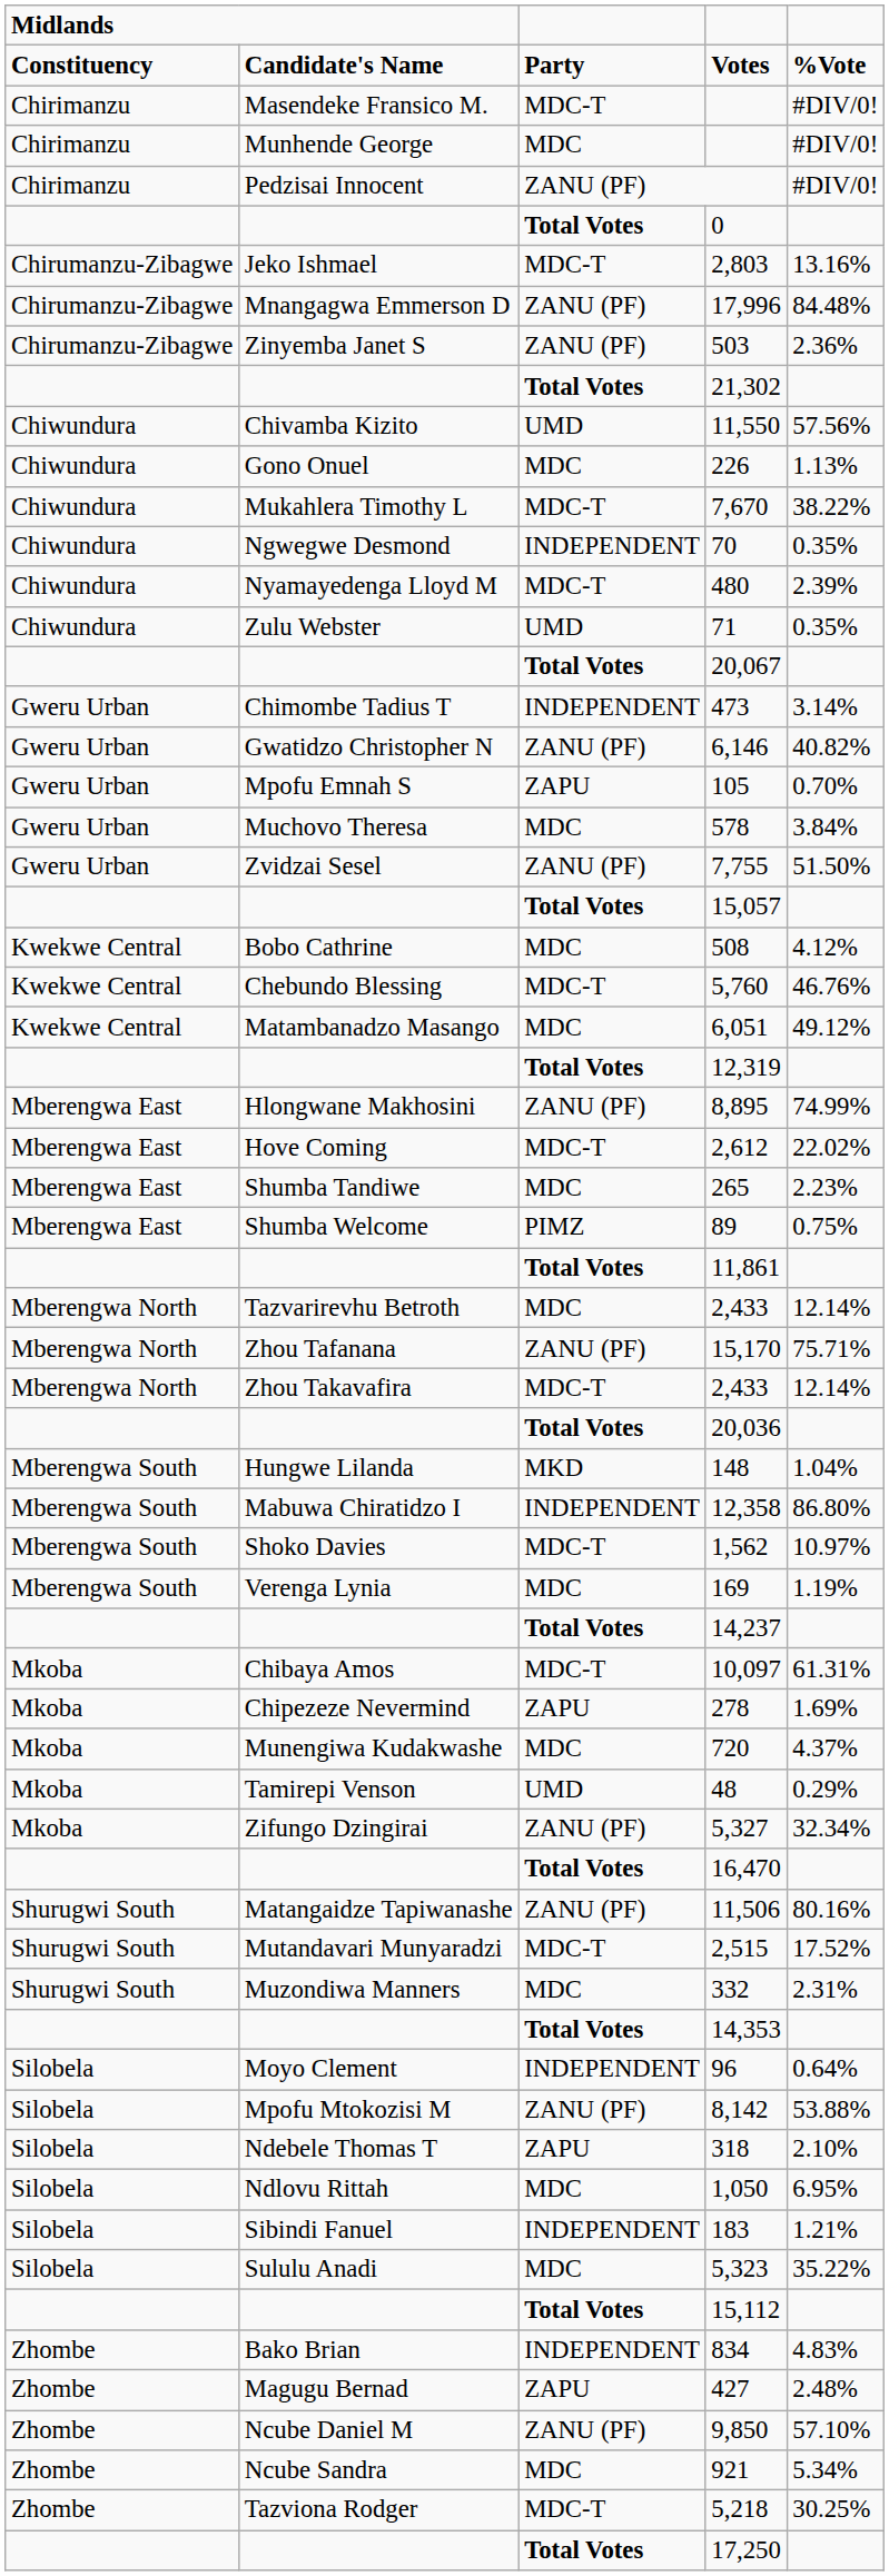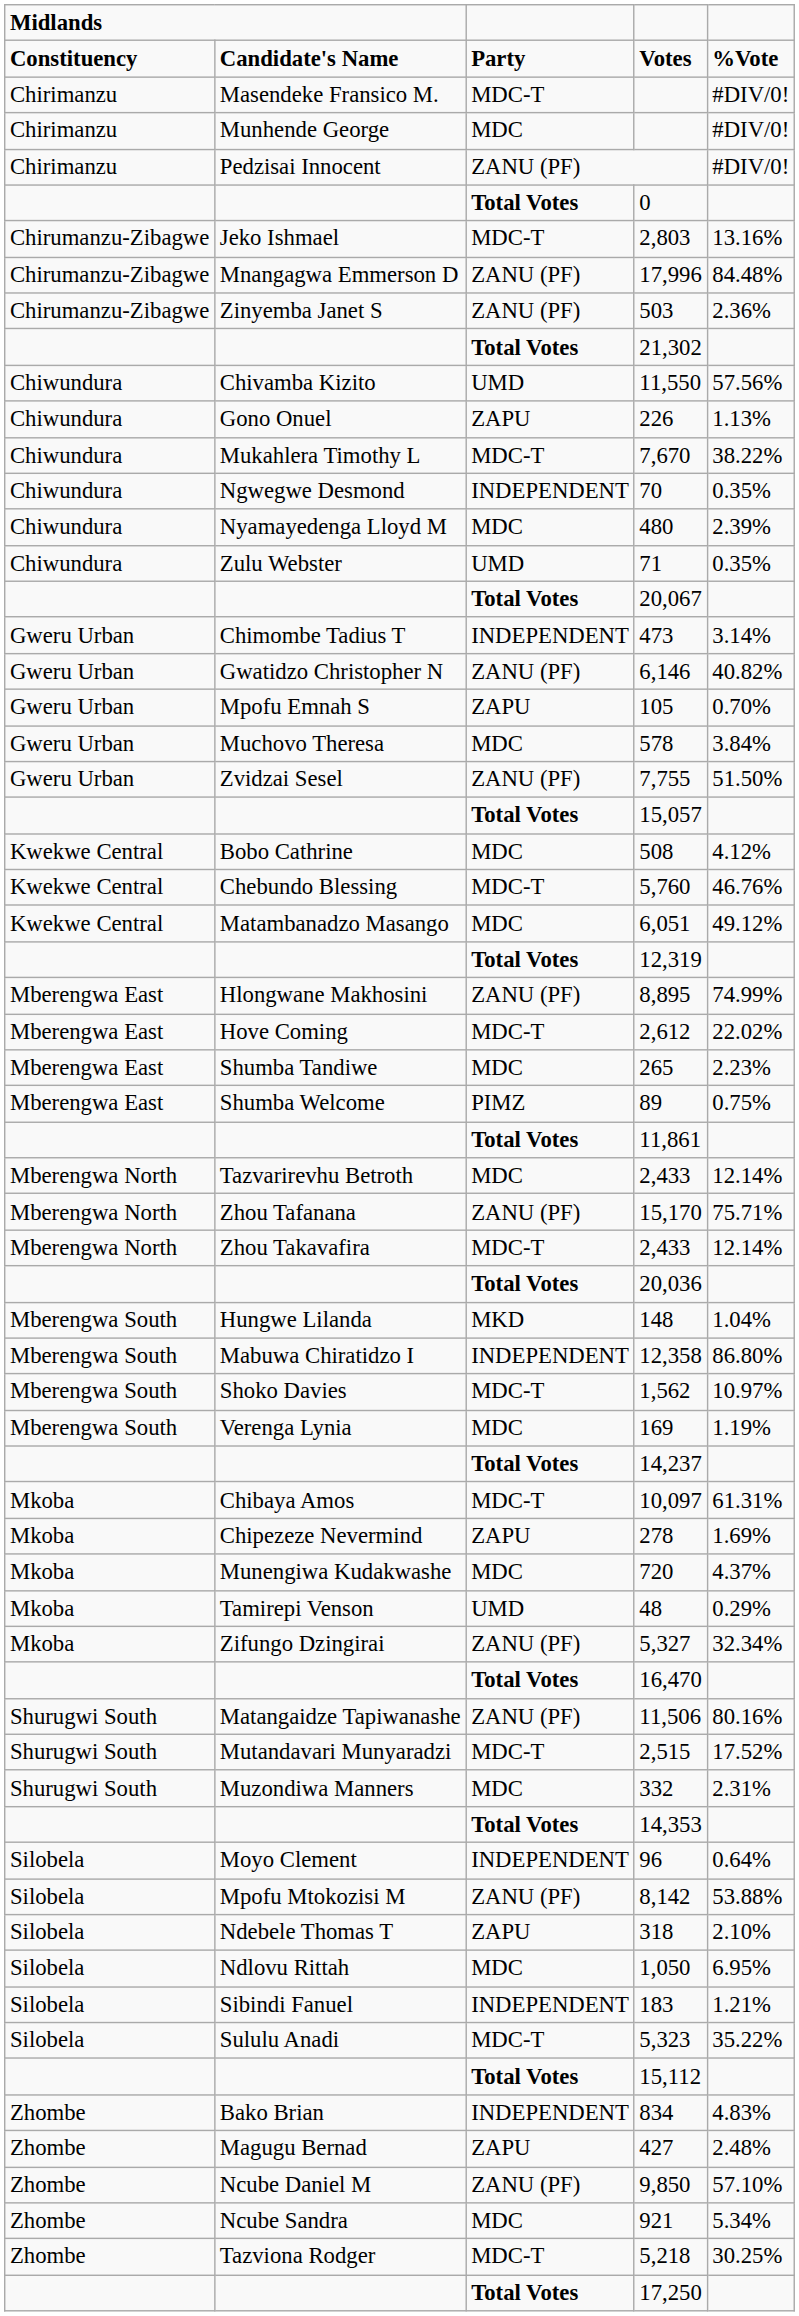 <table class="wikitable">
 <tr>
 <td colspan="2"><strong>Midlands</strong></td>
 <td></td>
 <td></td>
 <td></td>
 </tr>
 <tr>
 <td><strong>Constituency</strong></td>
 <td><strong>Candidate's Name</strong></td>
 <td><strong>Party</strong></td>
 <td><strong>Votes</strong></td>
 <td><strong>%Vote</strong></td>
 </tr>
 <tr>
 <td>Chirimanzu</td>
 <td>Masendeke Fransico M.</td>
 <td>MDC-T</td>
 <td></td>
 <td>#DIV/0!</td>
 </tr>
 <tr>
 <td>Chirimanzu</td>
 <td>Munhende George</td>
 <td>MDC</td>
 <td></td>
 <td>#DIV/0!</td>
 </tr>
 <tr>
 <td>Chirimanzu</td>
 <td>Pedzisai Innocent</td>
 <td colspan="2">ZANU (PF)</td>
 <td>#DIV/0!</td>
 </tr>
 <tr>
 <td></td>
 <td></td>
 <td><strong>Total Votes</strong></td>
 <td>0</td>
 <td></td>
 </tr>
 <tr>
 <td>Chirumanzu-Zibagwe</td>
 <td>Jeko Ishmael</td>
 <td>MDC-T</td>
 <td>2,803</td>
 <td>13.16%</td>
 </tr>
 <tr>
 <td>Chirumanzu-Zibagwe</td>
 <td>Mnangagwa Emmerson D</td>
 <td>ZANU (PF)</td>
 <td>17,996</td>
 <td>84.48%</td>
 </tr>
 <tr>
 <td>Chirumanzu-Zibagwe</td>
 <td>Zinyemba Janet S</td>
 <td>ZANU (PF)</td>
 <td>503</td>
 <td>2.36%</td>
 </tr>
 <tr>
 <td></td>
 <td></td>
 <td><strong>Total Votes</strong></td>
 <td>21,302</td>
 <td></td>
 </tr>
 <tr>
 <td>Chiwundura</td>
 <td>Chivamba Kizito</td>
 <td>UMD</td>
 <td>11,550</td>
 <td>57.56%</td>
 </tr>
 <tr>
 <td>Chiwundura</td>
 <td>Gono Onuel</td>
-<td>MDC</td>
+<td>ZAPU</td>
 <td>226</td>
 <td>1.13%</td>
 </tr>
 <tr>
 <td>Chiwundura</td>
 <td>Mukahlera Timothy L</td>
 <td>MDC-T</td>
 <td>7,670</td>
 <td>38.22%</td>
 </tr>
 <tr>
 <td>Chiwundura</td>
 <td>Ngwegwe Desmond</td>
 <td>INDEPENDENT</td>
 <td>70</td>
 <td>0.35%</td>
 </tr>
 <tr>
 <td>Chiwundura</td>
 <td>Nyamayedenga Lloyd M</td>
-<td>MDC-T</td>
+<td>MDC</td>
 <td>480</td>
 <td>2.39%</td>
 </tr>
 <tr>
 <td>Chiwundura</td>
 <td>Zulu Webster</td>
 <td>UMD</td>
 <td>71</td>
 <td>0.35%</td>
 </tr>
 <tr>
 <td></td>
 <td></td>
 <td><strong>Total Votes</strong></td>
 <td>20,067</td>
 <td></td>
 </tr>
 <tr>
 <td>Gweru Urban</td>
 <td>Chimombe Tadius T</td>
 <td>INDEPENDENT</td>
 <td>473</td>
 <td>3.14%</td>
 </tr>
 <tr>
 <td>Gweru Urban</td>
 <td>Gwatidzo Christopher N</td>
 <td>ZANU (PF)</td>
 <td>6,146</td>
 <td>40.82%</td>
 </tr>
 <tr>
 <td>Gweru Urban</td>
 <td>Mpofu Emnah S</td>
 <td>ZAPU</td>
 <td>105</td>
 <td>0.70%</td>
 </tr>
 <tr>
 <td>Gweru Urban</td>
 <td>Muchovo Theresa</td>
 <td>MDC</td>
 <td>578</td>
 <td>3.84%</td>
 </tr>
 <tr>
 <td>Gweru Urban</td>
 <td>Zvidzai Sesel</td>
 <td>ZANU (PF)</td>
 <td>7,755</td>
 <td>51.50%</td>
 </tr>
 <tr>
 <td></td>
 <td></td>
 <td><strong>Total Votes</strong></td>
 <td>15,057</td>
 <td></td>
 </tr>
 <tr>
 <td>Kwekwe Central</td>
 <td>Bobo Cathrine</td>
 <td>MDC</td>
 <td>508</td>
 <td>4.12%</td>
 </tr>
 <tr>
 <td>Kwekwe Central</td>
 <td>Chebundo Blessing</td>
 <td>MDC-T</td>
 <td>5,760</td>
 <td>46.76%</td>
 </tr>
 <tr>
 <td>Kwekwe Central</td>
 <td>Matambanadzo Masango</td>
 <td>MDC</td>
 <td>6,051</td>
 <td>49.12%</td>
 </tr>
 <tr>
 <td></td>
 <td></td>
 <td><strong>Total Votes</strong></td>
 <td>12,319</td>
 <td></td>
 </tr>
 <tr>
 <td>Mberengwa East</td>
 <td>Hlongwane Makhosini</td>
 <td>ZANU (PF)</td>
 <td>8,895</td>
 <td>74.99%</td>
 </tr>
 <tr>
 <td>Mberengwa East</td>
 <td>Hove Coming</td>
 <td>MDC-T</td>
 <td>2,612</td>
 <td>22.02%</td>
 </tr>
 <tr>
 <td>Mberengwa East</td>
 <td>Shumba Tandiwe</td>
 <td>MDC</td>
 <td>265</td>
 <td>2.23%</td>
 </tr>
 <tr>
 <td>Mberengwa East</td>
 <td>Shumba Welcome</td>
 <td>PIMZ</td>
 <td>89</td>
 <td>0.75%</td>
 </tr>
 <tr>
 <td></td>
 <td></td>
 <td><strong>Total Votes</strong></td>
 <td>11,861</td>
 <td></td>
 </tr>
 <tr>
 <td>Mberengwa North</td>
 <td>Tazvarirevhu Betroth</td>
 <td>MDC</td>
 <td>2,433</td>
 <td>12.14%</td>
 </tr>
 <tr>
 <td>Mberengwa North</td>
 <td>Zhou Tafanana</td>
 <td>ZANU (PF)</td>
 <td>15,170</td>
 <td>75.71%</td>
 </tr>
 <tr>
 <td>Mberengwa North</td>
 <td>Zhou Takavafira</td>
 <td>MDC-T</td>
 <td>2,433</td>
 <td>12.14%</td>
 </tr>
 <tr>
 <td></td>
 <td></td>
 <td><strong>Total Votes</strong></td>
 <td>20,036</td>
 <td></td>
 </tr>
 <tr>
 <td>Mberengwa South</td>
 <td>Hungwe Lilanda</td>
 <td>MKD</td>
 <td>148</td>
 <td>1.04%</td>
 </tr>
 <tr>
 <td>Mberengwa South</td>
 <td>Mabuwa Chiratidzo I</td>
 <td>INDEPENDENT</td>
 <td>12,358</td>
 <td>86.80%</td>
 </tr>
 <tr>
 <td>Mberengwa South</td>
 <td>Shoko Davies</td>
 <td>MDC-T</td>
 <td>1,562</td>
 <td>10.97%</td>
 </tr>
 <tr>
 <td>Mberengwa South</td>
 <td>Verenga Lynia</td>
 <td>MDC</td>
 <td>169</td>
 <td>1.19%</td>
 </tr>
 <tr>
 <td></td>
 <td></td>
 <td><strong>Total Votes</strong></td>
 <td>14,237</td>
 <td></td>
 </tr>
 <tr>
 <td>Mkoba</td>
 <td>Chibaya Amos</td>
 <td>MDC-T</td>
 <td>10,097</td>
 <td>61.31%</td>
 </tr>
 <tr>
 <td>Mkoba</td>
 <td>Chipezeze Nevermind</td>
 <td>ZAPU</td>
 <td>278</td>
 <td>1.69%</td>
 </tr>
 <tr>
 <td>Mkoba</td>
 <td>Munengiwa Kudakwashe</td>
 <td>MDC</td>
 <td>720</td>
 <td>4.37%</td>
 </tr>
 <tr>
 <td>Mkoba</td>
 <td>Tamirepi Venson</td>
 <td>UMD</td>
 <td>48</td>
 <td>0.29%</td>
 </tr>
 <tr>
 <td>Mkoba</td>
 <td>Zifungo Dzingirai</td>
 <td>ZANU (PF)</td>
 <td>5,327</td>
 <td>32.34%</td>
 </tr>
 <tr>
 <td></td>
 <td></td>
 <td><strong>Total Votes</strong></td>
 <td>16,470</td>
 <td></td>
 </tr>
 <tr>
 <td>Shurugwi South</td>
 <td>Matangaidze Tapiwanashe</td>
 <td>ZANU (PF)</td>
 <td>11,506</td>
 <td>80.16%</td>
 </tr>
 <tr>
 <td>Shurugwi South</td>
 <td>Mutandavari Munyaradzi</td>
 <td>MDC-T</td>
 <td>2,515</td>
 <td>17.52%</td>
 </tr>
 <tr>
 <td>Shurugwi South</td>
 <td>Muzondiwa Manners</td>
 <td>MDC</td>
 <td>332</td>
 <td>2.31%</td>
 </tr>
 <tr>
 <td></td>
 <td></td>
 <td><strong>Total Votes</strong></td>
 <td>14,353</td>
 <td></td>
 </tr>
 <tr>
 <td>Silobela</td>
 <td>Moyo Clement</td>
 <td>INDEPENDENT</td>
 <td>96</td>
 <td>0.64%</td>
 </tr>
 <tr>
 <td>Silobela</td>
 <td>Mpofu Mtokozisi M</td>
 <td>ZANU (PF)</td>
 <td>8,142</td>
 <td>53.88%</td>
 </tr>
 <tr>
 <td>Silobela</td>
 <td>Ndebele Thomas T</td>
 <td>ZAPU</td>
 <td>318</td>
 <td>2.10%</td>
 </tr>
 <tr>
 <td>Silobela</td>
 <td>Ndlovu Rittah</td>
 <td>MDC</td>
 <td>1,050</td>
 <td>6.95%</td>
 </tr>
 <tr>
 <td>Silobela</td>
 <td>Sibindi Fanuel</td>
 <td>INDEPENDENT</td>
 <td>183</td>
 <td>1.21%</td>
 </tr>
 <tr>
 <td>Silobela</td>
 <td>Sululu Anadi</td>
-<td>MDC</td>
+<td>MDC-T</td>
 <td>5,323</td>
 <td>35.22%</td>
 </tr>
 <tr>
 <td></td>
 <td></td>
 <td><strong>Total Votes</strong></td>
 <td>15,112</td>
 <td></td>
 </tr>
 <tr>
 <td>Zhombe</td>
 <td>Bako Brian</td>
 <td>INDEPENDENT</td>
 <td>834</td>
 <td>4.83%</td>
 </tr>
 <tr>
 <td>Zhombe</td>
 <td>Magugu Bernad</td>
 <td>ZAPU</td>
 <td>427</td>
 <td>2.48%</td>
 </tr>
 <tr>
 <td>Zhombe</td>
 <td>Ncube Daniel M</td>
 <td>ZANU (PF)</td>
 <td>9,850</td>
 <td>57.10%</td>
 </tr>
 <tr>
 <td>Zhombe</td>
 <td>Ncube Sandra</td>
 <td>MDC</td>
 <td>921</td>
 <td>5.34%</td>
 </tr>
 <tr>
 <td>Zhombe</td>
 <td>Tazviona Rodger</td>
 <td>MDC-T</td>
 <td>5,218</td>
 <td>30.25%</td>
 </tr>
 <tr>
 <td></td>
 <td></td>
 <td><strong>Total Votes</strong></td>
 <td>17,250</td>
 </tr>
 </table>
